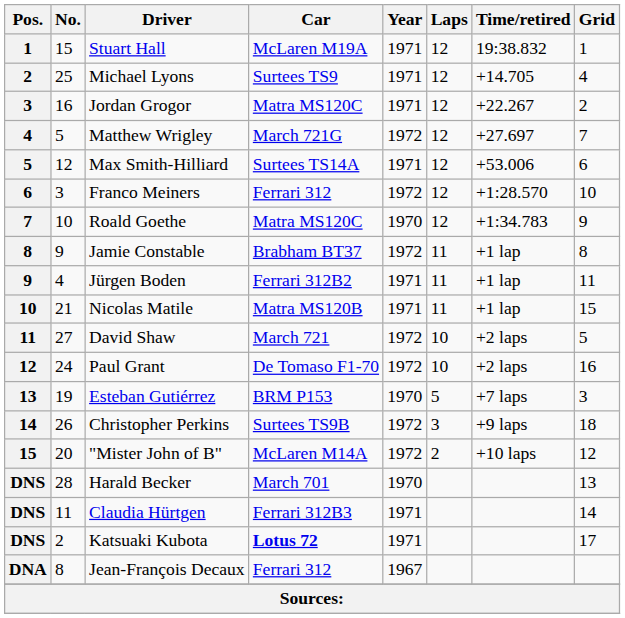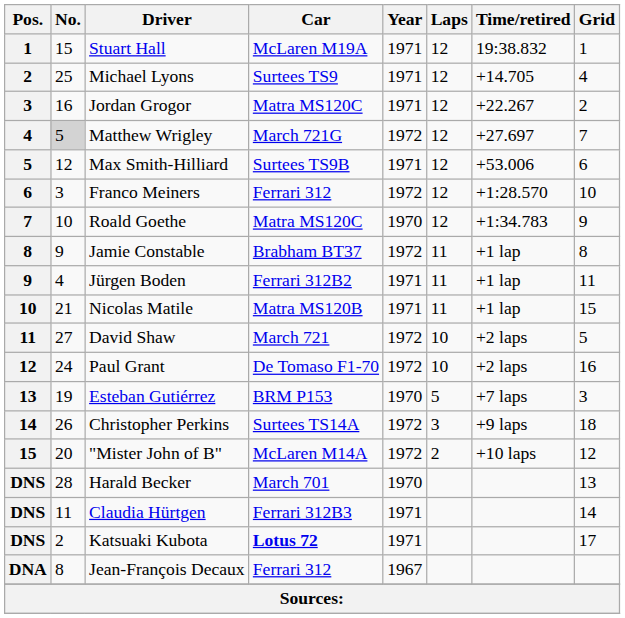 <table class="wikitable" style="font-size:90%">
 <tr>
 <th>Pos.</th>
 <th>No.</th>
 <th>Driver</th>
 <th>Car</th>
 <th>Year</th>
 <th>Laps</th>
 <th>Time/retired</th>
 <th>Grid</th>
 </tr>
 <tr>
 <th>1</th>
 <td>15</td>
 <td> <a href='#'>Stuart Hall</a></td>
 <td><a href='#'>McLaren M19A</a></td>
 <td>1971</td>
 <td>12</td>
 <td>19:38.832</td>
 <td>1</td>
 </tr>
 <tr>
 <th>2</th>
 <td>25</td>
 <td> Michael Lyons</td>
 <td><a href='#'>Surtees TS9</a></td>
 <td>1971</td>
 <td>12</td>
 <td>+14.705</td>
 <td>4</td>
 </tr>
 <tr>
 <th>3</th>
 <td>16</td>
 <td> Jordan Grogor</td>
 <td><a href='#'>Matra MS120C</a></td>
 <td>1971</td>
 <td>12</td>
 <td>+22.267</td>
 <td>2</td>
 </tr>
 <tr>
 <th>4</th>
-<td>5</td>
+<td style="background: lightgrey;">5</td>
 <td> Matthew Wrigley</td>
 <td><a href='#'>March 721G</a></td>
 <td>1972</td>
 <td>12</td>
 <td>+27.697</td>
 <td>7</td>
 </tr>
 <tr>
 <th>5</th>
 <td>12</td>
 <td> Max Smith-Hilliard</td>
-<td><a href='#'>Surtees TS14A</a></td>
+<td><a href='#'>Surtees TS9B</a></td>
 <td>1971</td>
 <td>12</td>
 <td>+53.006</td>
 <td>6</td>
 </tr>
 <tr>
 <th>6</th>
 <td>3</td>
 <td> Franco Meiners</td>
 <td><a href='#'>Ferrari 312</a></td>
 <td>1972</td>
 <td>12</td>
 <td>+1:28.570</td>
 <td>10</td>
 </tr>
 <tr>
 <th>7</th>
 <td>10</td>
 <td> Roald Goethe</td>
 <td><a href='#'>Matra MS120C</a></td>
 <td>1970</td>
 <td>12</td>
 <td>+1:34.783</td>
 <td>9</td>
 </tr>
 <tr>
 <th>8</th>
 <td>9</td>
 <td> Jamie Constable</td>
 <td><a href='#'>Brabham BT37</a></td>
 <td>1972</td>
 <td>11</td>
 <td>+1 lap</td>
 <td>8</td>
 </tr>
 <tr>
 <th>9</th>
 <td>4</td>
 <td> Jürgen Boden</td>
 <td><a href='#'>Ferrari 312B2</a></td>
 <td>1971</td>
 <td>11</td>
 <td>+1 lap</td>
 <td>11</td>
 </tr>
 <tr>
 <th>10</th>
 <td>21</td>
 <td> Nicolas Matile</td>
 <td><a href='#'>Matra MS120B</a></td>
 <td>1971</td>
 <td>11</td>
 <td>+1 lap</td>
 <td>15</td>
 </tr>
 <tr>
 <th>11</th>
 <td>27</td>
 <td> David Shaw</td>
 <td><a href='#'>March 721</a></td>
 <td>1972</td>
 <td>10</td>
 <td>+2 laps</td>
 <td>5</td>
 </tr>
 <tr>
 <th>12</th>
 <td>24</td>
 <td> Paul Grant</td>
 <td><a href='#'>De Tomaso F1-70</a></td>
 <td>1972</td>
 <td>10</td>
 <td>+2 laps</td>
 <td>16</td>
 </tr>
 <tr>
 <th>13</th>
 <td>19</td>
 <td> <a href='#'>Esteban Gutiérrez</a></td>
 <td><a href='#'>BRM P153</a></td>
 <td>1970</td>
 <td>5</td>
 <td>+7 laps</td>
 <td>3</td>
 </tr>
 <tr>
 <th>14</th>
 <td>26</td>
 <td> Christopher Perkins</td>
-<td><a href='#'>Surtees TS9B</a></td>
+<td><a href='#'>Surtees TS14A</a></td>
 <td>1972</td>
 <td>3</td>
 <td>+9 laps</td>
 <td>18</td>
 </tr>
 <tr>
 <th>15</th>
 <td>20</td>
 <td> "Mister John of B"</td>
 <td><a href='#'>McLaren M14A</a></td>
 <td>1972</td>
 <td>2</td>
 <td>+10 laps</td>
 <td>12</td>
 </tr>
 <tr>
 <th>DNS</th>
 <td>28</td>
 <td> Harald Becker</td>
 <td><a href='#'>March 701</a></td>
 <td>1970</td>
 <td></td>
 <td></td>
 <td>13</td>
 </tr>
 <tr>
 <th>DNS</th>
 <td>11</td>
 <td> <a href='#'>Claudia Hürtgen</a></td>
 <td><a href='#'>Ferrari 312B3</a></td>
 <td>1971</td>
 <td></td>
 <td></td>
 <td>14</td>
 </tr>
 <tr>
 <th>DNS</th>
 <td>2</td>
 <td> Katsuaki Kubota</td>
 <td><strong><a href='#'>Lotus 72</a></strong></td>
 <td>1971</td>
 <td></td>
 <td></td>
 <td>17</td>
 </tr>
 <tr>
 <th>DNA</th>
 <td>8</td>
 <td> Jean-François Decaux</td>
 <td><a href='#'>Ferrari 312</a></td>
 <td>1967</td>
 <td></td>
 <td></td>
 <td></td>
 </tr>
 <tr>
 </tr>
 <tr style="background-color:#E5E4E2" align="center">
 <th colspan=8>Sources:</th>
 </tr>
 <tr>
 </tr>
 </table>
